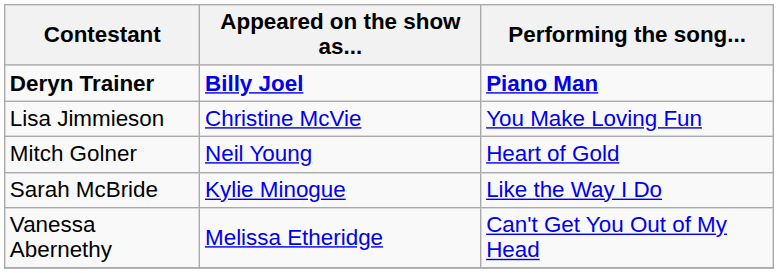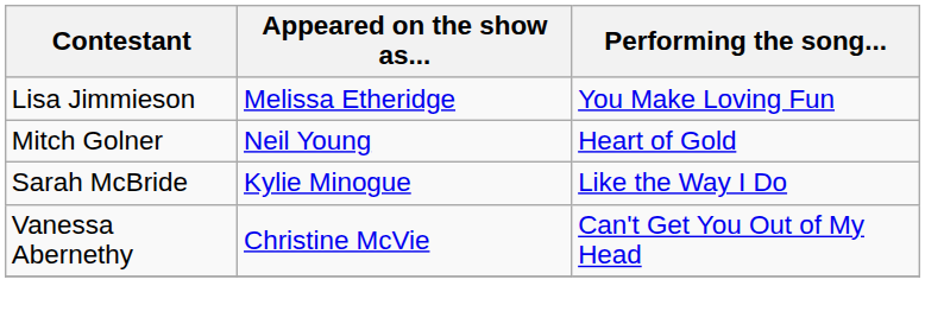 <table class="wikitable" width="550px">
 <tr>
 <th align="left">Contestant</th>
 <th align="left">Appeared on the show as...</th>
 <th align="left">Performing the song...</th>
 </tr>
 <tr>
-<td align="left"><strong>Deryn Trainer</strong></td>
-<td align="left"><strong><a href='#'>Billy Joel</a></strong></td>
-<td align="left"><strong><a href='#'>Piano Man</a></strong></td>
-</tr>
-<tr>
 <td align="left">Lisa Jimmieson</td>
-<td align="left"><a href='#'>Christine McVie</a></td>
+<td align="left"><a href='#'>Melissa Etheridge</a></td>
 <td align="left"><a href='#'>You Make Loving Fun</a></td>
 </tr>
 <tr>
 <td align="left">Mitch Golner</td>
 <td align="left"><a href='#'>Neil Young</a></td>
 <td align="left"><a href='#'>Heart of Gold</a></td>
 </tr>
 <tr>
 <td align="left">Sarah McBride</td>
 <td align="left"><a href='#'>Kylie Minogue</a></td>
 <td align="left"><a href='#'>Like the Way I Do</a></td>
 </tr>
 <tr>
 <td align="left">Vanessa Abernethy</td>
-<td align="left"><a href='#'>Melissa Etheridge</a></td>
+<td align="left"><a href='#'>Christine McVie</a></td>
 <td align="left"><a href='#'>Can't Get You Out of My Head</a></td>
 </tr>
 <tr>
 </tr>
 </table>
